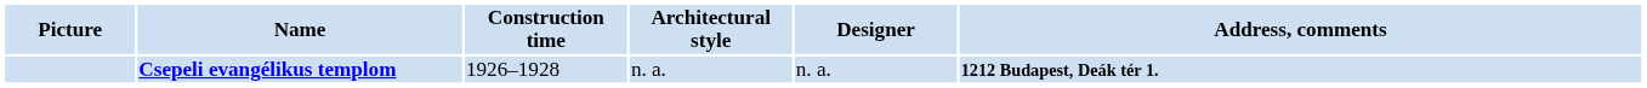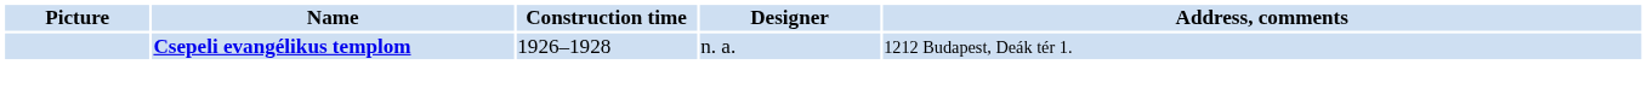 <table width="100%">
 <tr>
 <th bgcolor="#CEDFF2" width="8%">Picture</th>
 <th bgcolor="#CEDFF2" width="20%">Name</th>
 <th bgcolor="#CEDFF2" width="10%">Construction time</th>
-<th bgcolor="#CEDFF2" width="10%">Architectural style</th>
 <th bgcolor="#CEDFF2" width="10%">Designer</th>
 <th bgcolor="#CEDFF2" width="42%">Address, comments</th>
 </tr>
 <tr>
 <td bgcolor="#CEDFF2"></td>
 <td bgcolor="#CEDFF2"><strong><a href='#'>Csepeli evangélikus templom</a></strong></td>
 <td bgcolor="#CEDFF2">1926–1928</td>
 <td bgcolor="#CEDFF2">n. a.</td>
-<td bgcolor="#CEDFF2">n. a.</td>
-<td bgcolor="#CEDFF2"><strong><small>1212 Budapest, Deák tér 1. </small></strong></td>
+<td bgcolor="#CEDFF2"><small>1212 Budapest, Deák tér 1. </small></td>
 </tr>
 </table>
